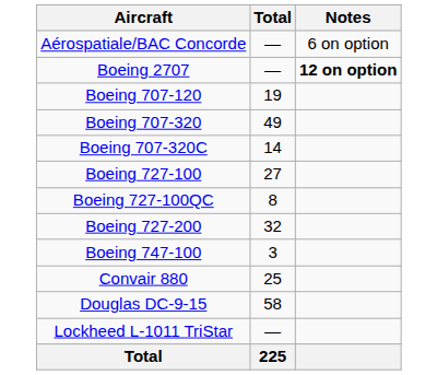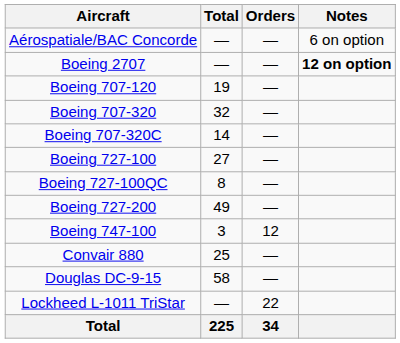 <table class="wikitable" style="margin:0.5em auto; text-align:center">
 <tr>
 <th>Aircraft</th>
 <th>Total</th>
+<th>Orders</th>
 <th>Notes</th>
 </tr>
 <tr>
 <td><a href='#'>Aérospatiale/BAC Concorde</a></td>
+<td>—</td>
 <td>—</td>
 <td>6 on option</td>
 </tr>
 <tr>
 <td><a href='#'>Boeing 2707</a></td>
 <td>—</td>
+<td>—</td>
 <td><strong>12 on option</strong></td>
 </tr>
 <tr>
 <td><a href='#'>Boeing 707-120</a></td>
 <td>19</td>
+<td>—</td>
 <td></td>
 </tr>
 <tr>
 <td><a href='#'>Boeing 707-320</a></td>
-<td>49</td>
+<td>32</td>
+<td>—</td>
 <td></td>
 </tr>
 <tr>
 <td><a href='#'>Boeing 707-320C</a></td>
 <td>14</td>
+<td>—</td>
 <td></td>
 </tr>
 <tr>
 <td><a href='#'>Boeing 727-100</a></td>
 <td>27</td>
+<td>—</td>
 <td></td>
 </tr>
 <tr>
 <td><a href='#'>Boeing 727-100QC</a></td>
 <td>8</td>
+<td>—</td>
 <td></td>
 </tr>
 <tr>
 <td><a href='#'>Boeing 727-200</a></td>
-<td>32</td>
+<td>49</td>
+<td>—</td>
 <td></td>
 </tr>
 <tr>
 <td><a href='#'>Boeing 747-100</a></td>
 <td>3</td>
+<td>12</td>
 <td></td>
 </tr>
 <tr>
 <td><a href='#'>Convair 880</a></td>
 <td>25</td>
+<td>—</td>
 <td></td>
 </tr>
 <tr>
 <td><a href='#'>Douglas DC-9-15</a></td>
 <td>58</td>
+<td>—</td>
 <td></td>
 </tr>
 <tr>
 <td><a href='#'>Lockheed L-1011 TriStar</a></td>
 <td>—</td>
+<td>22</td>
 <td></td>
 </tr>
 <tr>
 <th>Total</th>
 <th>225</th>
+<th>34</th>
 <th></th>
 </tr>
 </table>
